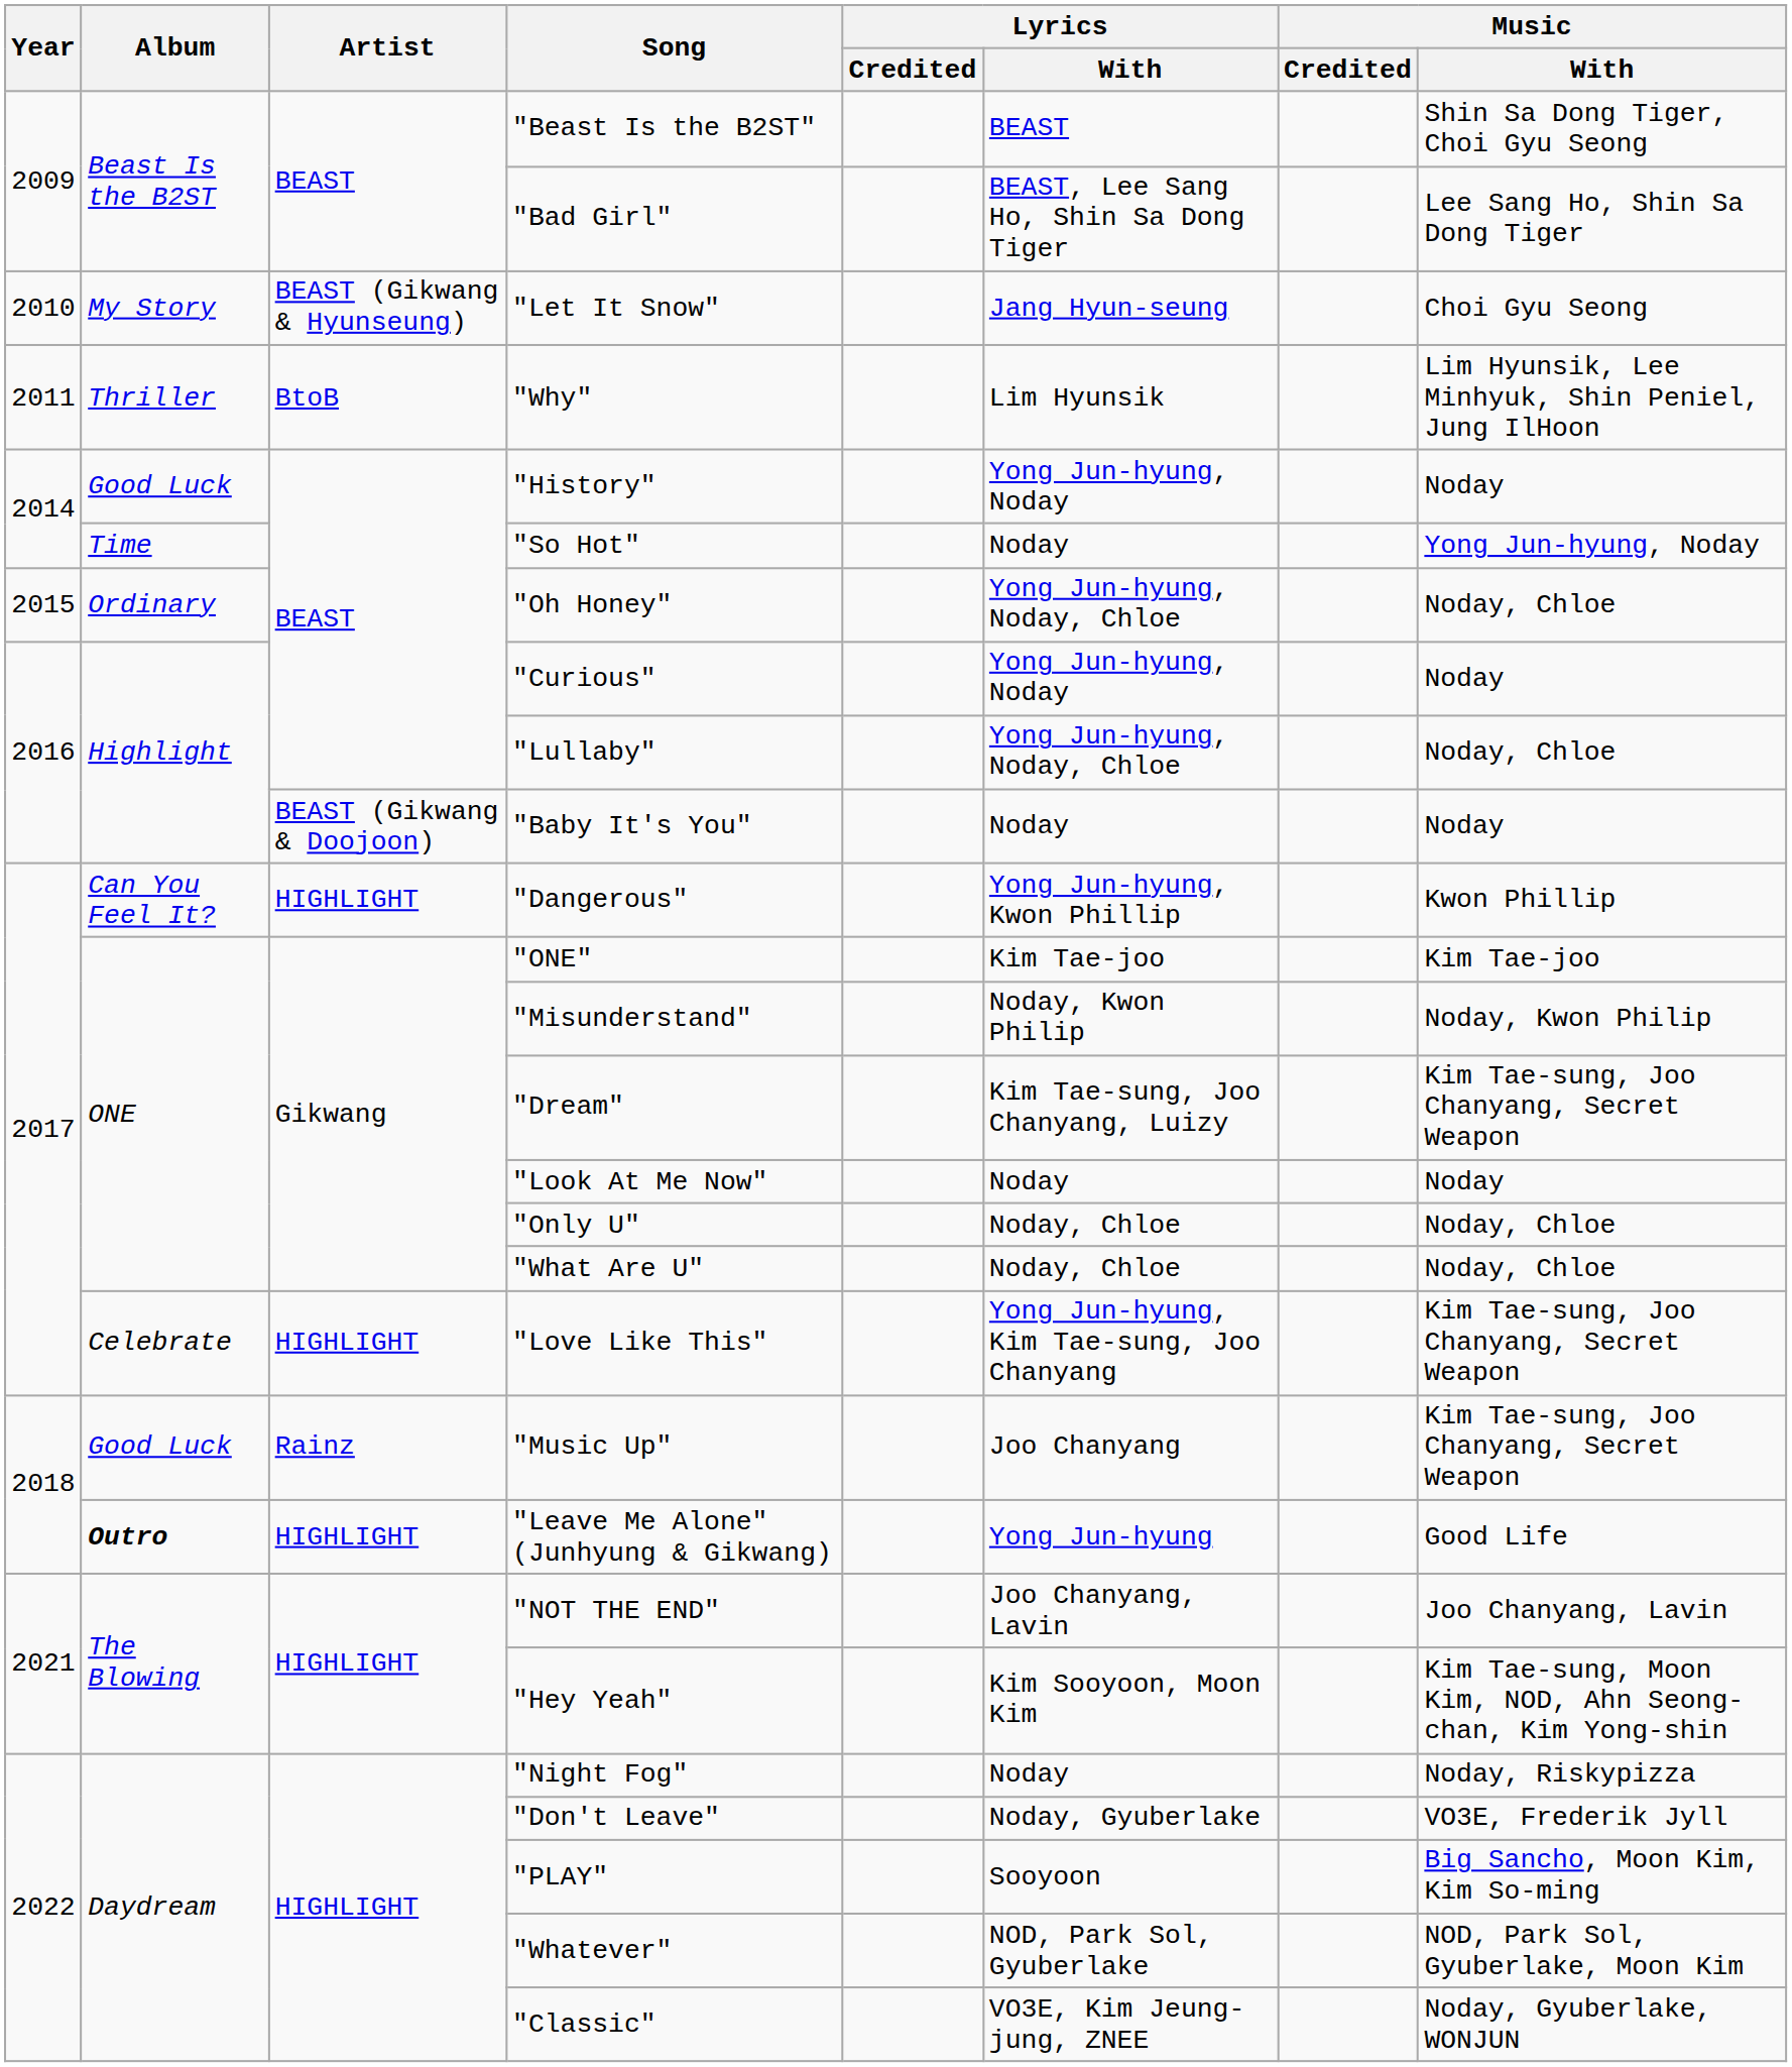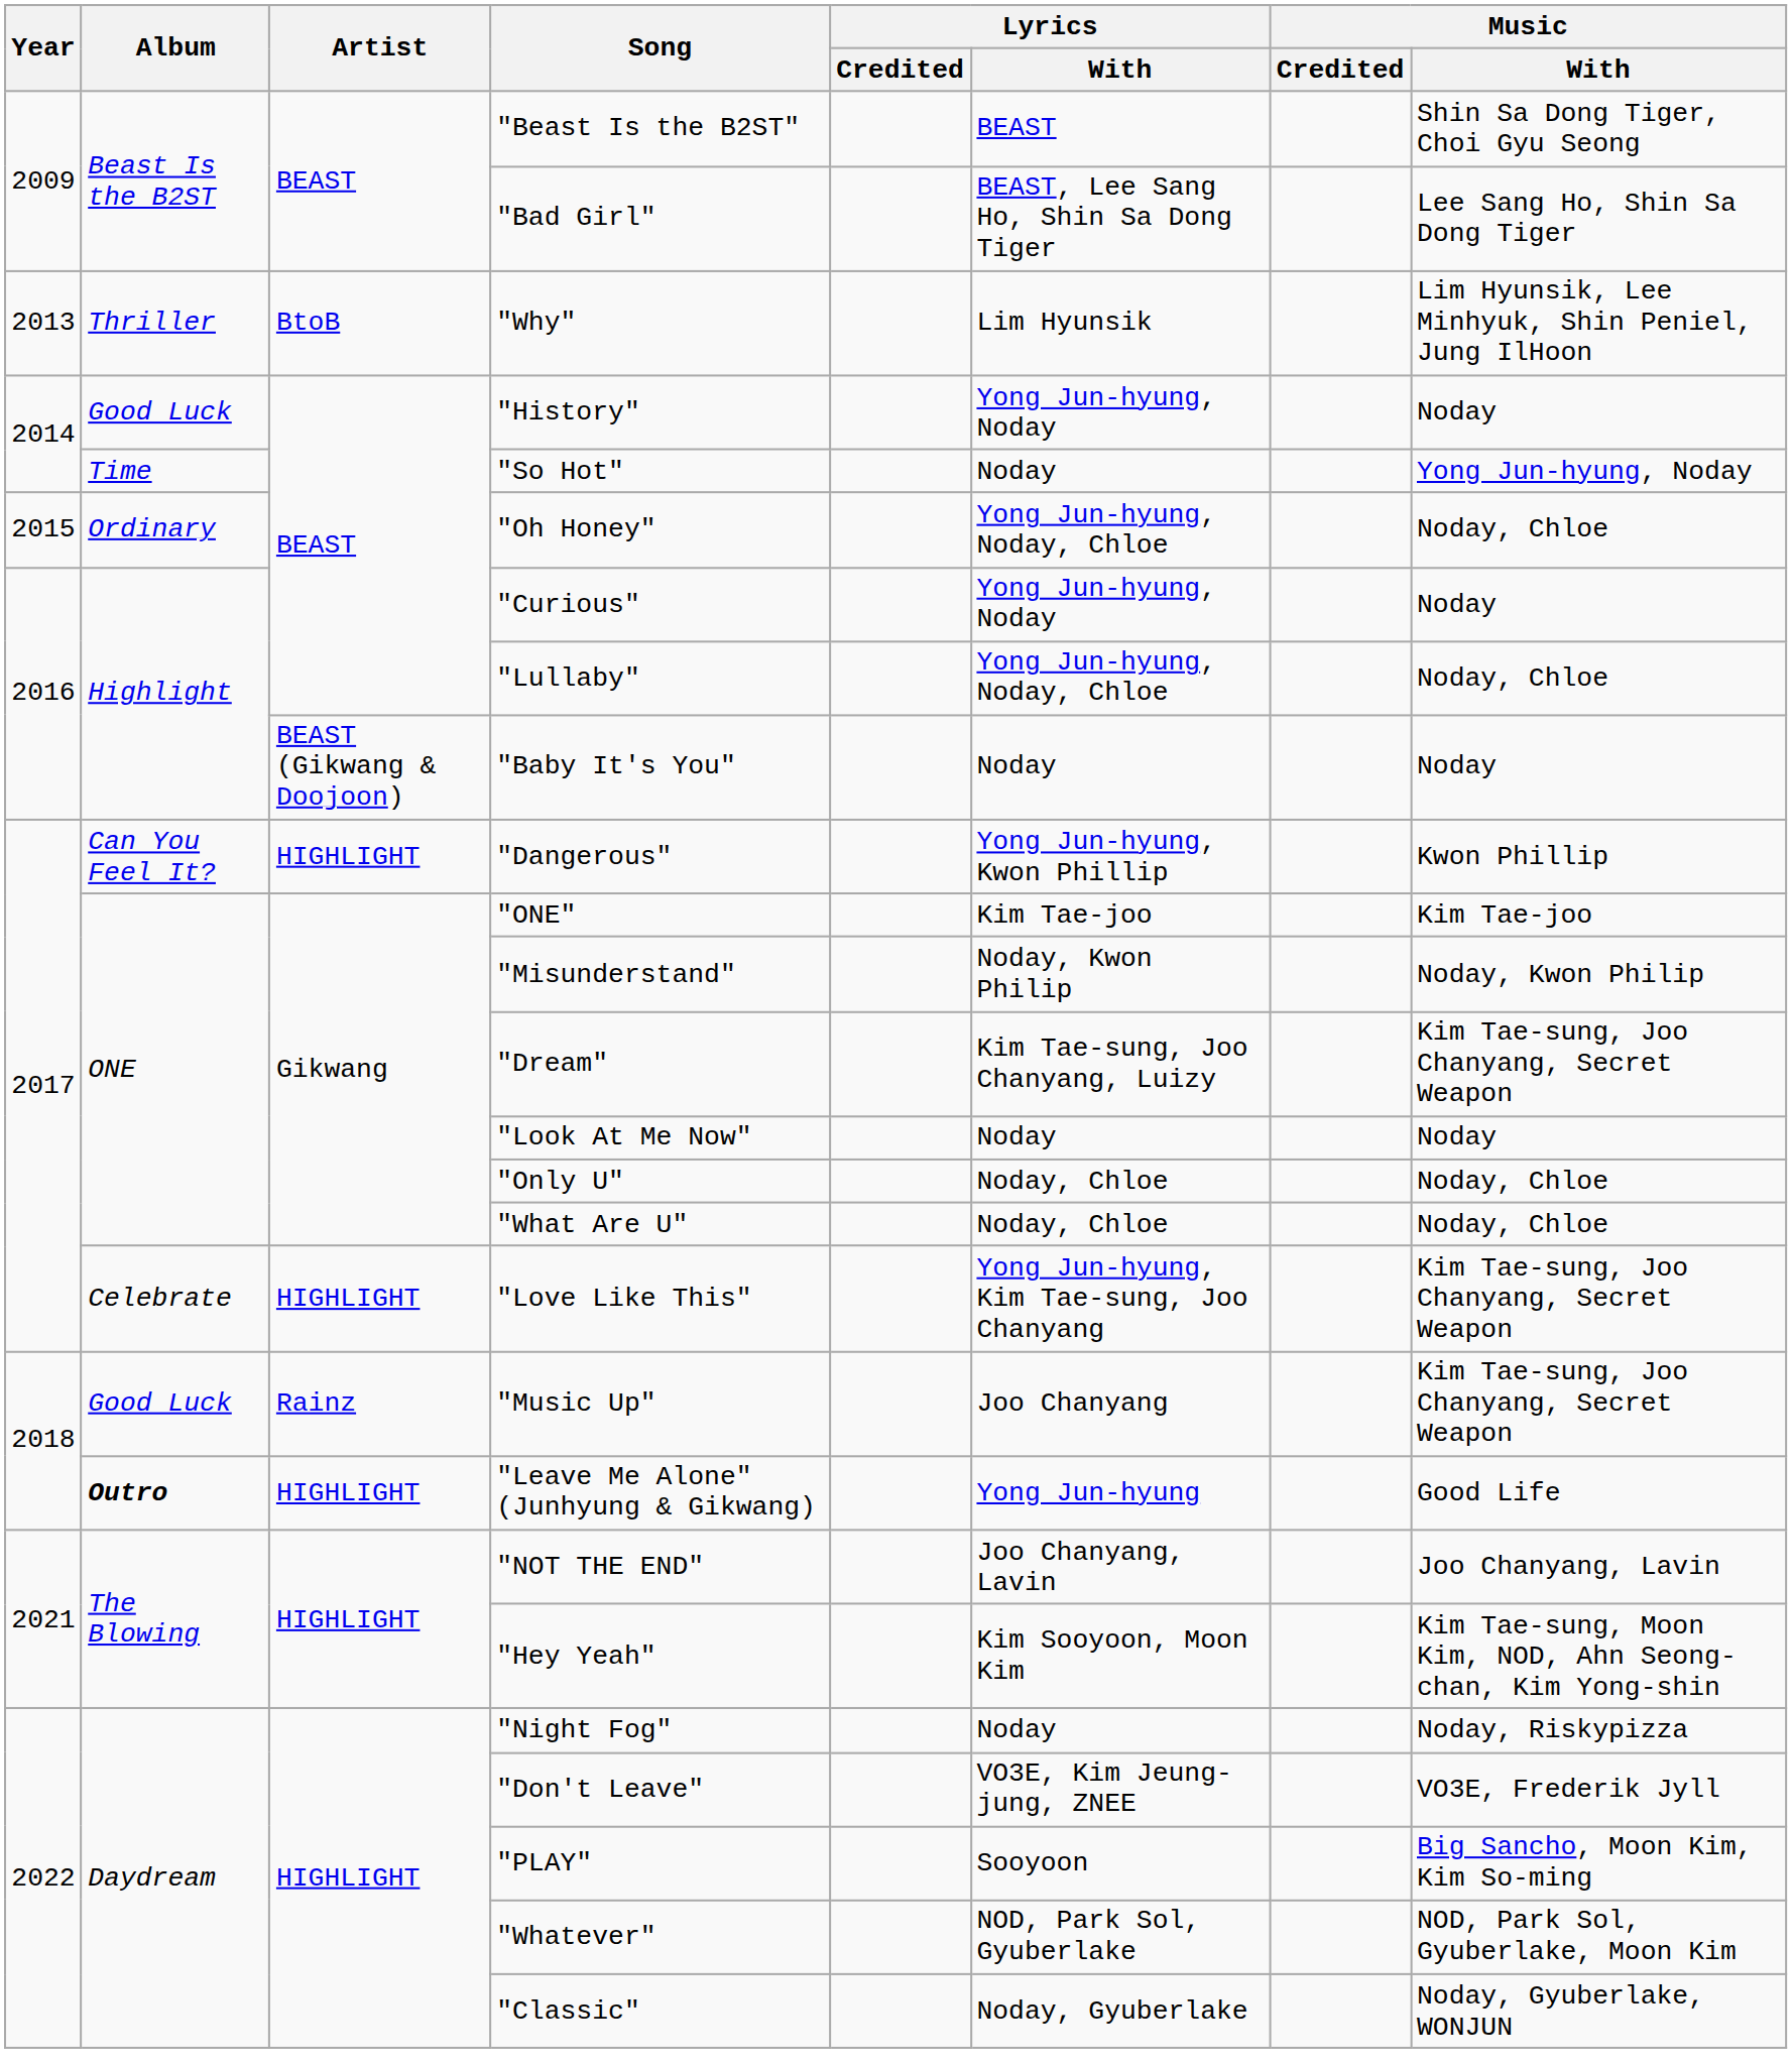 <table class="wikitable">
 <tr>
 <th rowspan="2">Year</th>
 <th rowspan="2">Album</th>
 <th rowspan="2">Artist</th>
 <th rowspan="2">Song</th>
 <th colspan="2">Lyrics</th>
 <th colspan="2">Music</th>
 </tr>
 <tr>
 <th>Credited</th>
 <th>With</th>
 <th>Credited</th>
 <th>With</th>
 </tr>
 <tr>
 <td rowspan="2">2009</td>
 <td rowspan="2"><em><a href='#'>Beast Is the B2ST</a></em></td>
 <td rowspan="2"><a href='#'>BEAST</a></td>
 <td>"Beast Is the B2ST"</td>
 <td></td>
 <td><a href='#'>BEAST</a></td>
 <td></td>
 <td>Shin Sa Dong Tiger, Choi Gyu Seong</td>
 </tr>
 <tr>
 <td>"Bad Girl"</td>
 <td></td>
 <td><a href='#'>BEAST</a>, Lee Sang Ho, Shin Sa Dong Tiger</td>
 <td></td>
 <td>Lee Sang Ho, Shin Sa Dong Tiger</td>
 </tr>
 <tr>
-<td>2010</td>
-<td><em><a href='#'>My Story</a></em></td>
-<td><a href='#'>BEAST</a> (Gikwang & <a href='#'>Hyunseung</a>)</td>
-<td>"Let It Snow"</td>
-<td></td>
-<td><a href='#'>Jang Hyun-seung</a></td>
-<td></td>
-<td>Choi Gyu Seong</td>
-</tr>
-<tr>
-<td>2011</td>
+<td>2013</td>
 <td><em><a href='#'>Thriller</a></em></td>
 <td><a href='#'>BtoB</a></td>
 <td>"Why"</td>
 <td></td>
 <td>Lim Hyunsik</td>
 <td></td>
 <td>Lim Hyunsik, Lee Minhyuk, Shin Peniel, Jung IlHoon</td>
 </tr>
 <tr>
 <td rowspan="2">2014</td>
 <td><em><a href='#'>Good Luck</a></em></td>
 <td rowspan="5"><a href='#'>BEAST</a></td>
 <td>"History"</td>
 <td></td>
 <td><a href='#'>Yong Jun-hyung</a>, Noday</td>
 <td></td>
 <td>Noday</td>
 </tr>
 <tr>
 <td><em><a href='#'>Time</a></em></td>
 <td>"So Hot"</td>
 <td></td>
 <td>Noday</td>
 <td></td>
 <td><a href='#'>Yong Jun-hyung</a>, Noday</td>
 </tr>
 <tr>
 <td>2015</td>
 <td><em><a href='#'>Ordinary</a></em></td>
 <td>"Oh Honey"</td>
 <td></td>
 <td><a href='#'>Yong Jun-hyung</a>, Noday, Chloe</td>
 <td></td>
 <td>Noday, Chloe</td>
 </tr>
 <tr>
 <td rowspan="3">2016</td>
 <td rowspan="3"><em><a href='#'>Highlight</a></em></td>
 <td>"Curious"</td>
 <td></td>
 <td><a href='#'>Yong Jun-hyung</a>, Noday</td>
 <td></td>
 <td>Noday</td>
 </tr>
 <tr>
 <td>"Lullaby"</td>
 <td></td>
 <td><a href='#'>Yong Jun-hyung</a>, Noday, Chloe</td>
 <td></td>
 <td>Noday, Chloe</td>
 </tr>
 <tr>
 <td><a href='#'>BEAST</a> (Gikwang & <a href='#'>Doojoon</a>)</td>
 <td>"Baby It's You"</td>
 <td></td>
 <td>Noday</td>
 <td></td>
 <td>Noday</td>
 </tr>
 <tr>
 <td rowspan="8">2017</td>
 <td><em><a href='#'>Can You Feel It?</a></em></td>
 <td><a href='#'>HIGHLIGHT</a></td>
 <td>"Dangerous"</td>
 <td></td>
 <td><a href='#'>Yong Jun-hyung</a>, Kwon Phillip</td>
 <td></td>
 <td>Kwon Phillip</td>
 </tr>
 <tr>
 <td rowspan="6"><em>ONE</em></td>
 <td rowspan="6">Gikwang</td>
 <td>"ONE"</td>
 <td></td>
 <td>Kim Tae-joo</td>
 <td></td>
 <td>Kim Tae-joo</td>
 </tr>
 <tr>
 <td>"Misunderstand"</td>
 <td></td>
 <td>Noday, Kwon Philip</td>
 <td></td>
 <td>Noday, Kwon Philip</td>
 </tr>
 <tr>
 <td>"Dream"</td>
 <td></td>
 <td>Kim Tae-sung, Joo Chanyang, Luizy</td>
 <td></td>
 <td>Kim Tae-sung, Joo Chanyang, Secret Weapon</td>
 </tr>
 <tr>
 <td>"Look At Me Now"</td>
 <td></td>
 <td>Noday</td>
 <td></td>
 <td>Noday</td>
 </tr>
 <tr>
 <td>"Only U"</td>
 <td></td>
 <td>Noday, Chloe</td>
 <td></td>
 <td>Noday, Chloe</td>
 </tr>
 <tr>
 <td>"What Are U"</td>
 <td></td>
 <td>Noday, Chloe</td>
 <td></td>
 <td>Noday, Chloe</td>
 </tr>
 <tr>
 <td><em>Celebrate</em></td>
 <td><a href='#'>HIGHLIGHT</a></td>
 <td>"Love Like This"</td>
 <td></td>
 <td><a href='#'>Yong Jun-hyung</a>, Kim Tae-sung, Joo Chanyang</td>
 <td></td>
 <td>Kim Tae-sung, Joo Chanyang, Secret Weapon</td>
 </tr>
 <tr>
 <td rowspan="2">2018</td>
 <td><em><a href='#'>Good Luck</a></em></td>
 <td><a href='#'>Rainz</a></td>
 <td>"Music Up"</td>
 <td></td>
 <td>Joo Chanyang</td>
 <td></td>
 <td>Kim Tae-sung, Joo Chanyang, Secret Weapon</td>
 </tr>
 <tr>
 <td><strong><em>Outro</em></strong></td>
 <td><a href='#'>HIGHLIGHT</a></td>
 <td>"Leave Me Alone" (Junhyung & Gikwang)</td>
 <td></td>
 <td><a href='#'>Yong Jun-hyung</a></td>
 <td></td>
 <td>Good Life</td>
 </tr>
 <tr>
 <td rowspan="2">2021</td>
 <td rowspan="2"><em><a href='#'>The Blowing</a></em></td>
 <td rowspan="2"><a href='#'>HIGHLIGHT</a></td>
 <td>"NOT THE END"</td>
 <td></td>
 <td>Joo Chanyang, Lavin</td>
 <td></td>
 <td>Joo Chanyang, Lavin</td>
 </tr>
 <tr>
 <td>"Hey Yeah"</td>
 <td></td>
 <td>Kim Sooyoon, Moon Kim</td>
 <td></td>
 <td>Kim Tae-sung, Moon Kim, NOD, Ahn Seong-chan, Kim Yong-shin</td>
 </tr>
 <tr>
 <td rowspan="5">2022</td>
 <td rowspan="5"><em>Daydream</em></td>
 <td rowspan="5"><a href='#'>HIGHLIGHT</a></td>
 <td>"Night Fog"</td>
 <td></td>
 <td>Noday</td>
 <td></td>
 <td>Noday, Riskypizza</td>
 </tr>
 <tr>
 <td>"Don't Leave"</td>
 <td></td>
-<td>Noday, Gyuberlake</td>
+<td>VO3E, Kim Jeung-jung, ZNEE</td>
 <td></td>
 <td>VO3E, Frederik Jyll</td>
 </tr>
 <tr>
 <td>"PLAY"</td>
 <td></td>
 <td>Sooyoon</td>
 <td></td>
 <td><a href='#'>Big Sancho</a>, Moon Kim, Kim So-ming</td>
 </tr>
 <tr>
 <td>"Whatever"</td>
 <td></td>
 <td>NOD, Park Sol, Gyuberlake</td>
 <td></td>
 <td>NOD, Park Sol, Gyuberlake, Moon Kim</td>
 </tr>
 <tr>
 <td>"Classic"</td>
 <td></td>
-<td>VO3E, Kim Jeung-jung, ZNEE</td>
+<td>Noday, Gyuberlake</td>
 <td></td>
 <td>Noday, Gyuberlake, WONJUN</td>
 </tr>
 </table>
